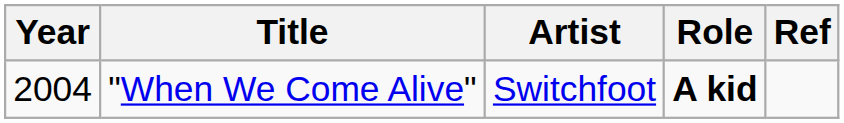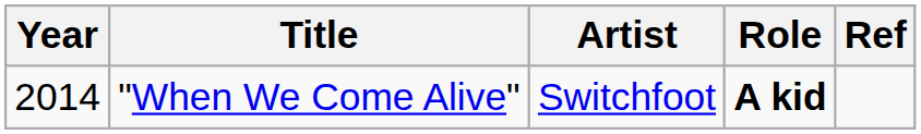 <table class="wikitable">
 <tr>
 <th>Year</th>
 <th>Title</th>
 <th>Artist</th>
 <th>Role</th>
 <th>Ref</th>
 </tr>
 <tr>
-<td>2004</td>
+<td>2014</td>
 <td>"<a href='#'>When We Come Alive</a>"</td>
 <td><a href='#'>Switchfoot</a></td>
 <td><strong>A kid</strong></td>
 <td></td>
 </tr>
 </table>
